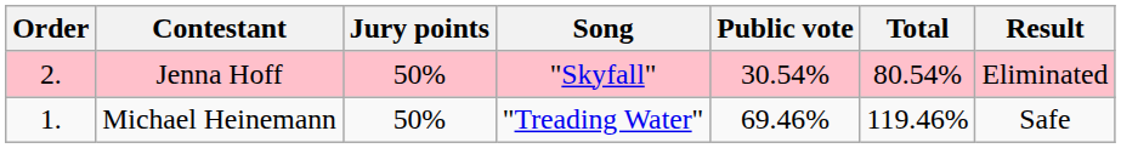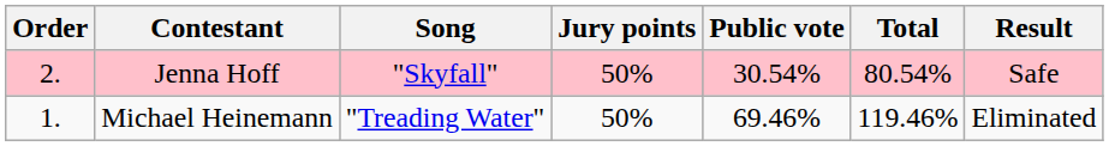 <table class="wikitable sortable" style="text-align: center; width: auto;">
 <tr class="hintergrundfarbe5">
 <th>Order</th>
 <th>Contestant</th>
+<th>Song</th>
 <th>Jury points</th>
-<th>Song</th>
 <th>Public vote</th>
 <th>Total</th>
 <th>Result</th>
 </tr>
 <tr bgcolor=pink>
 <td>2.</td>
 <td>Jenna Hoff</td>
+<td>"<a href='#'>Skyfall</a>"</td>
 <td>50%</td>
-<td>"<a href='#'>Skyfall</a>"</td>
 <td>30.54%</td>
 <td>80.54%</td>
-<td>Eliminated</td>
+<td>Safe</td>
 </tr>
 <tr>
 <td>1.</td>
 <td>Michael Heinemann</td>
+<td>"<a href='#'>Treading Water</a>"</td>
 <td>50%</td>
-<td>"<a href='#'>Treading Water</a>"</td>
 <td>69.46%</td>
 <td>119.46%</td>
-<td>Safe</td>
+<td>Eliminated</td>
 </tr>
 </table>
